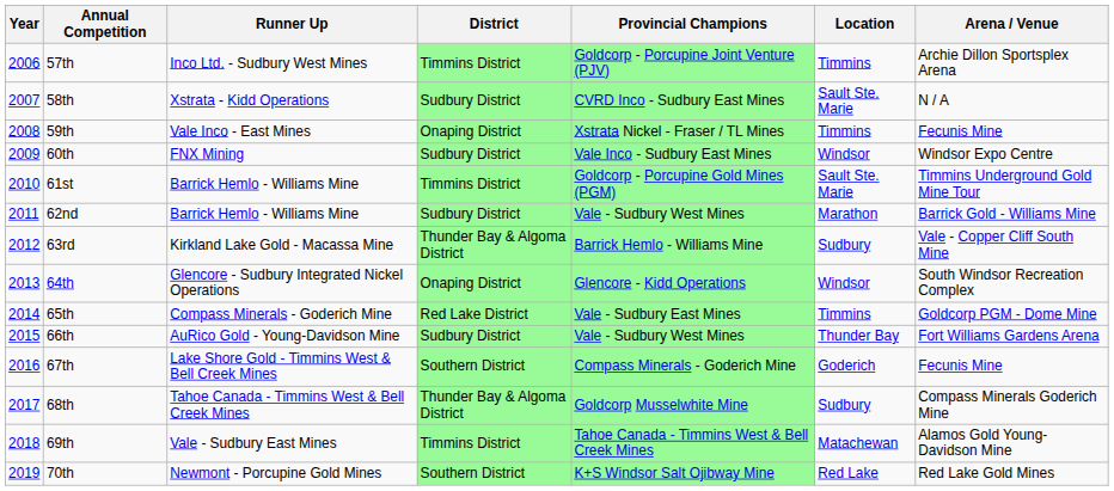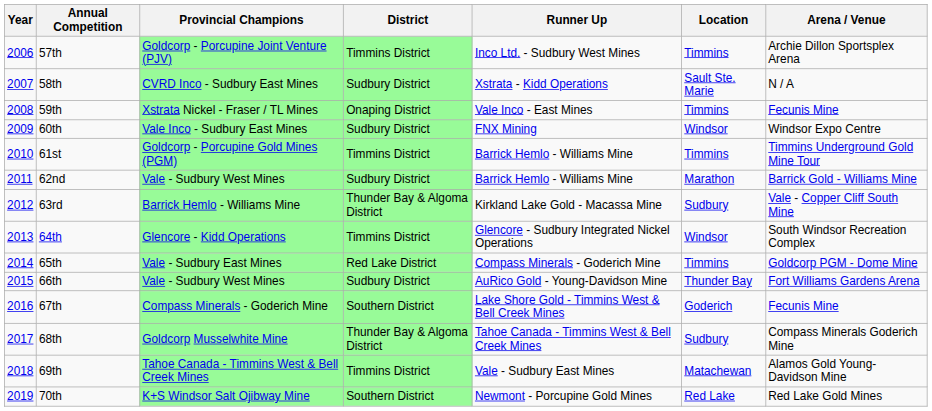 <table class="wikitable sortable">
 <tr>
 <th>Year</th>
 <th>Annual Competition</th>
+<th>Provincial Champions</th>
+<th>District</th>
 <th>Runner Up</th>
-<th>District</th>
-<th>Provincial Champions</th>
 <th>Location</th>
 <th>Arena / Venue</th>
 </tr>
 <tr>
 <td><a href='#'>2006</a></td>
 <td>57th</td>
+<td style="background:#98FB98"><a href='#'>Goldcorp</a> - <a href='#'>Porcupine Joint Venture (PJV)</a></td>
+<td style="background:#98FB98">Timmins District</td>
 <td><a href='#'>Inco Ltd.</a> - Sudbury West Mines</td>
-<td style="background:#98FB98">Timmins District</td>
-<td style="background:#98FB98"><a href='#'>Goldcorp</a> - <a href='#'>Porcupine Joint Venture (PJV)</a></td>
 <td><a href='#'>Timmins</a></td>
 <td>Archie Dillon Sportsplex Arena</td>
 </tr>
 <tr>
 <td><a href='#'>2007</a></td>
 <td>58th</td>
+<td style="background:#98FB98"><a href='#'>CVRD Inco</a> - Sudbury East Mines</td>
+<td style="background:#98FB98">Sudbury District</td>
 <td><a href='#'>Xstrata</a> - <a href='#'>Kidd Operations</a></td>
-<td style="background:#98FB98">Sudbury District</td>
-<td style="background:#98FB98"><a href='#'>CVRD Inco</a> - Sudbury East Mines</td>
 <td><a href='#'>Sault Ste. Marie</a></td>
 <td>N / A</td>
 </tr>
 <tr>
 <td><a href='#'>2008</a></td>
 <td>59th</td>
+<td style="background:#98FB98"><a href='#'>Xstrata</a> Nickel - Fraser / TL Mines</td>
+<td style="background:#98FB98">Onaping District</td>
 <td><a href='#'>Vale Inco</a> - East Mines</td>
-<td style="background:#98FB98">Onaping District</td>
-<td style="background:#98FB98"><a href='#'>Xstrata</a> Nickel - Fraser / TL Mines</td>
 <td><a href='#'>Timmins</a></td>
 <td><a href='#'>Fecunis Mine</a></td>
 </tr>
 <tr>
 <td><a href='#'>2009</a></td>
 <td>60th</td>
+<td style="background:#98FB98"><a href='#'>Vale Inco</a> - Sudbury East Mines</td>
+<td style="background:#98FB98">Sudbury District</td>
 <td><a href='#'>FNX Mining</a></td>
-<td style="background:#98FB98">Sudbury District</td>
-<td style="background:#98FB98"><a href='#'>Vale Inco</a> - Sudbury East Mines</td>
 <td><a href='#'>Windsor</a></td>
 <td>Windsor Expo Centre</td>
 </tr>
 <tr>
 <td><a href='#'>2010</a></td>
 <td>61st</td>
+<td style="background:#98FB98"><a href='#'>Goldcorp</a> - <a href='#'>Porcupine Gold Mines (PGM)</a></td>
+<td style="background:#98FB98">Timmins District</td>
 <td><a href='#'>Barrick Hemlo</a> - Williams Mine</td>
-<td style="background:#98FB98">Timmins District</td>
-<td style="background:#98FB98"><a href='#'>Goldcorp</a> - <a href='#'>Porcupine Gold Mines (PGM)</a></td>
-<td><a href='#'>Sault Ste. Marie</a></td>
+<td><a href='#'>Timmins</a></td>
 <td><a href='#'>Timmins Underground Gold Mine Tour</a></td>
 </tr>
 <tr>
 <td><a href='#'>2011</a></td>
 <td>62nd</td>
+<td style="background:#98FB98"><a href='#'>Vale</a> - Sudbury West Mines</td>
+<td style="background:#98FB98">Sudbury District</td>
 <td><a href='#'>Barrick Hemlo</a> - Williams Mine</td>
-<td style="background:#98FB98">Sudbury District</td>
-<td style="background:#98FB98"><a href='#'>Vale</a> - Sudbury West Mines</td>
 <td><a href='#'>Marathon</a></td>
 <td><a href='#'>Barrick Gold - Williams Mine</a></td>
 </tr>
 <tr>
 <td><a href='#'>2012</a></td>
 <td>63rd</td>
+<td style="background:#98FB98"><a href='#'>Barrick Hemlo</a> - Williams Mine</td>
+<td style="background:#98FB98">Thunder Bay & Algoma District</td>
 <td>Kirkland Lake Gold - Macassa Mine</td>
-<td style="background:#98FB98">Thunder Bay & Algoma District</td>
-<td style="background:#98FB98"><a href='#'>Barrick Hemlo</a> - Williams Mine</td>
 <td><a href='#'>Sudbury</a></td>
 <td><a href='#'>Vale</a> - <a href='#'>Copper Cliff South Mine</a></td>
 </tr>
 <tr>
 <td><a href='#'>2013</a></td>
 <td><a href='#'>64th</a></td>
+<td style="background:#98FB98"><a href='#'>Glencore</a> - <a href='#'>Kidd Operations</a></td>
+<td style="background:#98FB98">Timmins District</td>
 <td><a href='#'>Glencore</a> - Sudbury Integrated Nickel Operations</td>
-<td style="background:#98FB98">Onaping District</td>
-<td style="background:#98FB98"><a href='#'>Glencore</a> - <a href='#'>Kidd Operations</a></td>
 <td><a href='#'>Windsor</a></td>
 <td>South Windsor Recreation Complex</td>
 </tr>
 <tr>
 <td><a href='#'>2014</a></td>
 <td>65th</td>
+<td style="background:#98FB98"><a href='#'>Vale</a> - Sudbury East Mines</td>
+<td style="background:#98FB98">Red Lake District</td>
 <td><a href='#'>Compass Minerals</a> - Goderich Mine</td>
-<td style="background:#98FB98">Red Lake District</td>
-<td style="background:#98FB98"><a href='#'>Vale</a> - Sudbury East Mines</td>
 <td><a href='#'>Timmins</a></td>
 <td><a href='#'>Goldcorp PGM - Dome Mine</a></td>
 </tr>
 <tr>
 <td><a href='#'>2015</a></td>
 <td>66th</td>
+<td style="background:#98FB98"><a href='#'>Vale</a> - Sudbury West Mines</td>
+<td style="background:#98FB98">Sudbury District</td>
 <td><a href='#'>AuRico Gold</a> - Young-Davidson Mine</td>
-<td style="background:#98FB98">Sudbury District</td>
-<td style="background:#98FB98"><a href='#'>Vale</a> - Sudbury West Mines</td>
 <td><a href='#'>Thunder Bay</a></td>
 <td><a href='#'>Fort Williams Gardens Arena</a></td>
 </tr>
 <tr>
 <td><a href='#'>2016</a></td>
 <td>67th</td>
+<td style="background:#98FB98"><a href='#'>Compass Minerals</a> - Goderich Mine</td>
+<td style="background:#98FB98">Southern District</td>
 <td><a href='#'>Lake Shore Gold - Timmins West & Bell Creek Mines</a></td>
-<td style="background:#98FB98">Southern District</td>
-<td style="background:#98FB98"><a href='#'>Compass Minerals</a> - Goderich Mine</td>
 <td><a href='#'>Goderich</a></td>
 <td><a href='#'>Fecunis Mine</a></td>
 </tr>
 <tr>
 <td><a href='#'>2017</a></td>
 <td>68th</td>
+<td style="background:#98FB98"><a href='#'>Goldcorp</a> <a href='#'>Musselwhite Mine</a></td>
+<td style="background:#98FB98">Thunder Bay & Algoma District</td>
 <td><a href='#'>Tahoe Canada - Timmins West & Bell Creek Mines</a></td>
-<td style="background:#98FB98">Thunder Bay & Algoma District</td>
-<td style="background:#98FB98"><a href='#'>Goldcorp</a> <a href='#'>Musselwhite Mine</a></td>
 <td><a href='#'>Sudbury</a></td>
 <td>Compass Minerals Goderich Mine</td>
 </tr>
 <tr>
 <td><a href='#'>2018</a></td>
 <td>69th</td>
+<td style="background:#98FB98"><a href='#'>Tahoe Canada - Timmins West & Bell Creek Mines</a></td>
+<td style="background:#98FB98">Timmins District</td>
 <td><a href='#'>Vale</a> - Sudbury East Mines</td>
-<td style="background:#98FB98">Timmins District</td>
-<td style="background:#98FB98"><a href='#'>Tahoe Canada - Timmins West & Bell Creek Mines</a></td>
 <td><a href='#'>Matachewan</a></td>
 <td>Alamos Gold Young-Davidson Mine</td>
 </tr>
 <tr>
 <td><a href='#'>2019</a></td>
 <td>70th</td>
+<td style="background:#98FB98"><a href='#'> K+S Windsor Salt Ojibway Mine</a></td>
+<td style="background:#98FB98">Southern District</td>
 <td><a href='#'>Newmont</a> - Porcupine Gold Mines</td>
-<td style="background:#98FB98">Southern District</td>
-<td style="background:#98FB98"><a href='#'> K+S Windsor Salt Ojibway Mine</a></td>
 <td><a href='#'>Red Lake</a></td>
 <td>Red Lake Gold Mines</td>
 </tr>
 </table>
